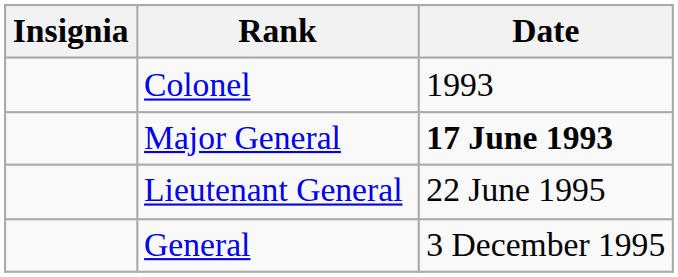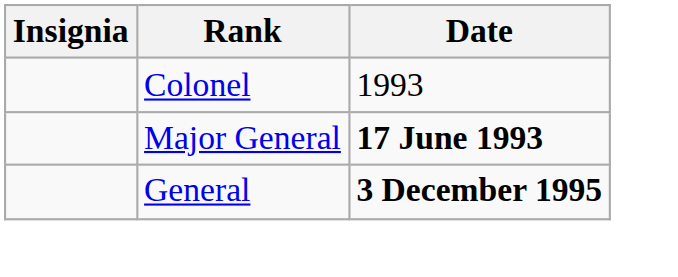 <table class="wikitable">
 <tr>
 <th>Insignia</th>
 <th>Rank</th>
 <th>Date</th>
 </tr>
 <tr>
 <td></td>
 <td><a href='#'>Colonel</a></td>
 <td>1993</td>
 </tr>
 <tr>
 <td></td>
 <td><a href='#'>Major General</a></td>
 <td><strong>17 June 1993</strong></td>
 </tr>
 <tr>
 <td></td>
-<td><a href='#'>Lieutenant General</a> </td>
-<td>22 June 1995</td>
-</tr>
-<tr>
-<td></td>
 <td><a href='#'>General</a> </td>
-<td>3 December 1995</td>
+<td><strong>3 December 1995</strong></td>
 </tr>
 </table>
